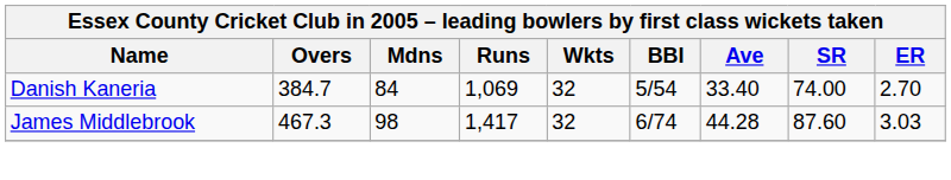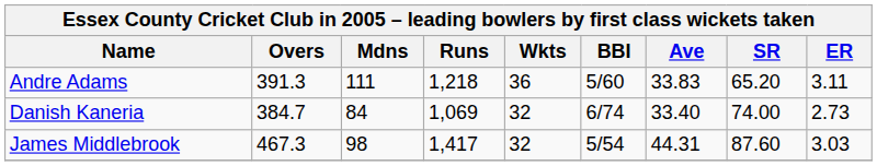 <table class="wikitable" width="80%">
 <tr bgcolor="#efefef">
 <th colspan=9>Essex County Cricket Club in 2005 – leading bowlers by first class wickets taken</th>
 </tr>
 <tr bgcolor="#efefef">
 <th>Name</th>
 <th>Overs</th>
 <th>Mdns</th>
 <th>Runs</th>
 <th>Wkts</th>
 <th>BBI</th>
 <th><a href='#'>Ave</a></th>
 <th><a href='#'>SR</a></th>
 <th><a href='#'>ER</a></th>
 </tr>
 <tr>
+<td><a href='#'>Andre Adams</a></td>
+<td>391.3</td>
+<td>111</td>
+<td>1,218</td>
+<td>36</td>
+<td>5/60</td>
+<td>33.83</td>
+<td>65.20</td>
+<td>3.11</td>
+</tr>
+<tr>
 <td><a href='#'>Danish Kaneria</a></td>
 <td>384.7</td>
 <td>84</td>
 <td>1,069</td>
 <td>32</td>
-<td>5/54</td>
+<td>6/74</td>
 <td>33.40</td>
 <td>74.00</td>
-<td>2.70</td>
+<td>2.73</td>
 </tr>
 <tr>
 <td><a href='#'>James Middlebrook</a></td>
 <td>467.3</td>
 <td>98</td>
 <td>1,417</td>
 <td>32</td>
-<td>6/74</td>
-<td>44.28</td>
+<td>5/54</td>
+<td>44.31</td>
 <td>87.60</td>
 <td>3.03</td>
 </tr>
 <tr>
 </tr>
 </table>
